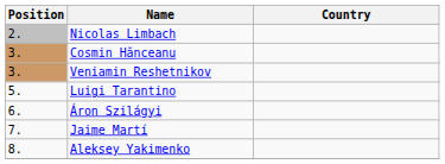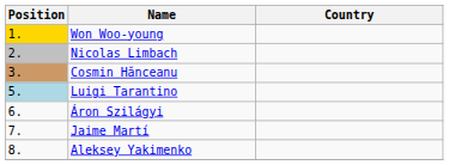 <table class="wikitable">
 <tr>
 <th width="10">Position</th>
 <th width="200">Name</th>
 <th width="200">Country</th>
+</tr>
+<tr>
+<td bgcolor="gold">1.</td>
+<td><a href='#'>Won Woo-young</a></td>
+<td></td>
 </tr>
 <tr>
 <td bgcolor="silver">2.</td>
 <td><a href='#'>Nicolas Limbach</a></td>
 <td></td>
 </tr>
 <tr>
 <td bgcolor="#CC9966">3.</td>
 <td><a href='#'>Cosmin Hănceanu</a></td>
 <td></td>
 </tr>
 <tr>
-<td bgcolor="#CC9966">3.</td>
-<td><a href='#'>Veniamin Reshetnikov</a></td>
-<td></td>
-</tr>
-<tr>
-<td>5.</td>
+<td style="background: lightblue;">5.</td>
 <td><a href='#'>Luigi Tarantino</a></td>
 <td></td>
 </tr>
 <tr>
 <td>6.</td>
 <td><a href='#'>Áron Szilágyi</a></td>
 <td></td>
 </tr>
 <tr>
 <td>7.</td>
 <td><a href='#'>Jaime Martí</a></td>
 <td></td>
 </tr>
 <tr>
 <td>8.</td>
 <td><a href='#'>Aleksey Yakimenko</a></td>
 <td></td>
 </tr>
 <tr>
 </tr>
 </table>
